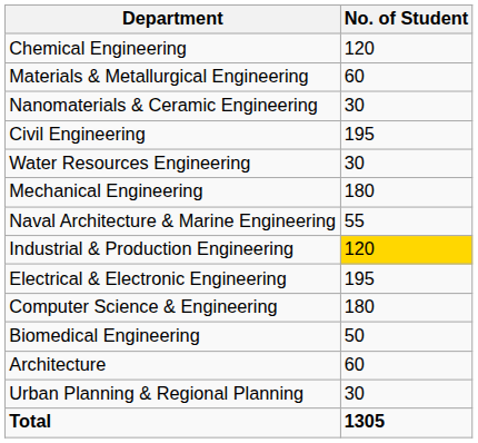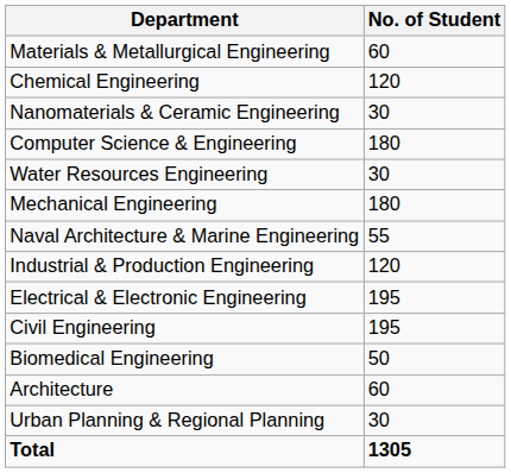 <table class="wikitable">
 <tr>
 <th>Department</th>
 <th>No. of Student</th>
 </tr>
 <tr>
+<td>Materials & Metallurgical Engineering</td>
+<td>60</td>
+</tr>
+<tr>
 <td>Chemical Engineering</td>
 <td>120</td>
-</tr>
-<tr>
-<td>Materials & Metallurgical Engineering</td>
-<td>60</td>
 </tr>
 <tr>
 <td>Nanomaterials & Ceramic Engineering</td>
 <td>30</td>
 </tr>
 <tr>
-<td>Civil Engineering</td>
-<td>195</td>
+<td>Computer Science & Engineering</td>
+<td>180</td>
 </tr>
 <tr>
 <td>Water Resources Engineering</td>
 <td>30</td>
 </tr>
 <tr>
 <td>Mechanical Engineering</td>
 <td>180</td>
 </tr>
 <tr>
 <td>Naval Architecture & Marine Engineering</td>
 <td>55</td>
 </tr>
 <tr>
 <td>Industrial & Production Engineering</td>
-<td style="background: gold;">120</td>
+<td>120</td>
 </tr>
 <tr>
 <td>Electrical & Electronic Engineering</td>
 <td>195</td>
 </tr>
 <tr>
-<td>Computer Science & Engineering</td>
-<td>180</td>
+<td>Civil Engineering</td>
+<td>195</td>
 </tr>
 <tr>
 <td>Biomedical Engineering</td>
 <td>50</td>
 </tr>
 <tr>
 <td>Architecture</td>
 <td>60</td>
 </tr>
 <tr>
 <td>Urban Planning & Regional Planning</td>
 <td>30</td>
 </tr>
 <tr>
 <td><strong>Total</strong></td>
 <td><strong>1305</strong></td>
 </tr>
 </table>
